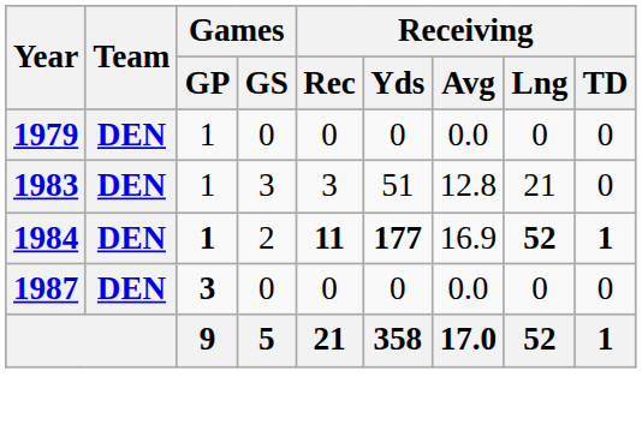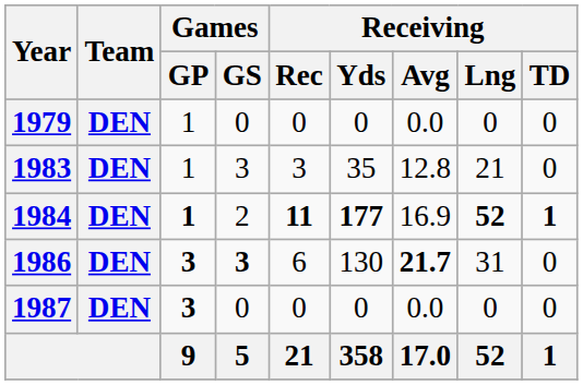 <table class="wikitable" style="text-align:center">
 <tr>
 <th rowspan="2">Year</th>
 <th rowspan="2">Team</th>
 <th colspan="2">Games</th>
 <th colspan="5">Receiving</th>
 </tr>
 <tr>
 <th>GP</th>
 <th>GS</th>
 <th>Rec</th>
 <th>Yds</th>
 <th>Avg</th>
 <th>Lng</th>
 <th>TD</th>
 </tr>
 <tr>
 <th><a href='#'>1979</a></th>
 <th><a href='#'>DEN</a></th>
 <td>1</td>
 <td>0</td>
 <td>0</td>
 <td>0</td>
 <td>0.0</td>
 <td>0</td>
 <td>0</td>
 </tr>
 <tr>
 <th><a href='#'>1983</a></th>
 <th><a href='#'>DEN</a></th>
 <td>1</td>
 <td>3</td>
 <td>3</td>
-<td>51</td>
+<td>35</td>
 <td>12.8</td>
 <td>21</td>
 <td>0</td>
 </tr>
 <tr>
 <th><a href='#'>1984</a></th>
 <th><a href='#'>DEN</a></th>
 <td><strong>1</strong></td>
 <td>2</td>
 <td><strong>11</strong></td>
 <td><strong>177</strong></td>
 <td>16.9</td>
 <td><strong>52</strong></td>
 <td><strong>1</strong></td>
+</tr>
+<tr>
+<th><a href='#'>1986</a></th>
+<th><a href='#'>DEN</a></th>
+<td><strong>3</strong></td>
+<td><strong>3</strong></td>
+<td>6</td>
+<td>130</td>
+<td><strong>21.7</strong></td>
+<td>31</td>
+<td>0</td>
 </tr>
 <tr>
 <th><a href='#'>1987</a></th>
 <th><a href='#'>DEN</a></th>
 <td><strong>3</strong></td>
 <td>0</td>
 <td>0</td>
 <td>0</td>
 <td>0.0</td>
 <td>0</td>
 <td>0</td>
 </tr>
 <tr>
 <th colspan="2"></th>
 <th>9</th>
 <th>5</th>
 <th>21</th>
 <th>358</th>
 <th>17.0</th>
 <th>52</th>
 <th>1</th>
 </tr>
 </table>
